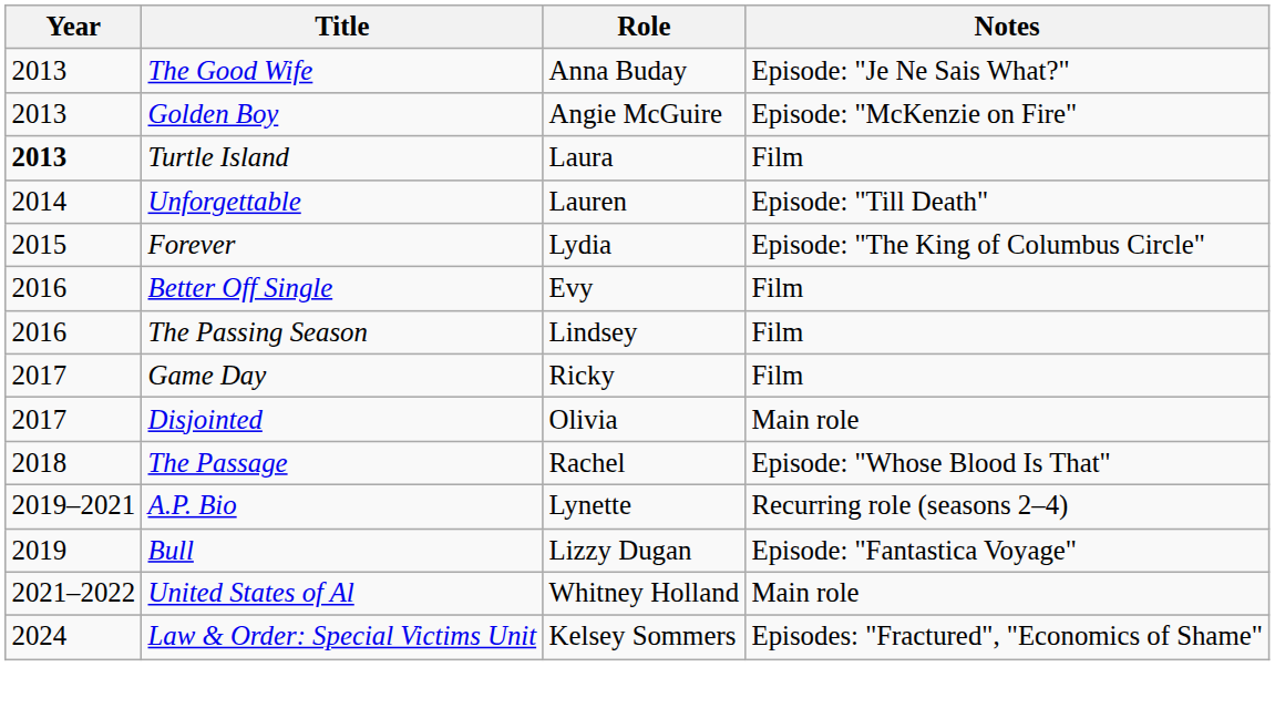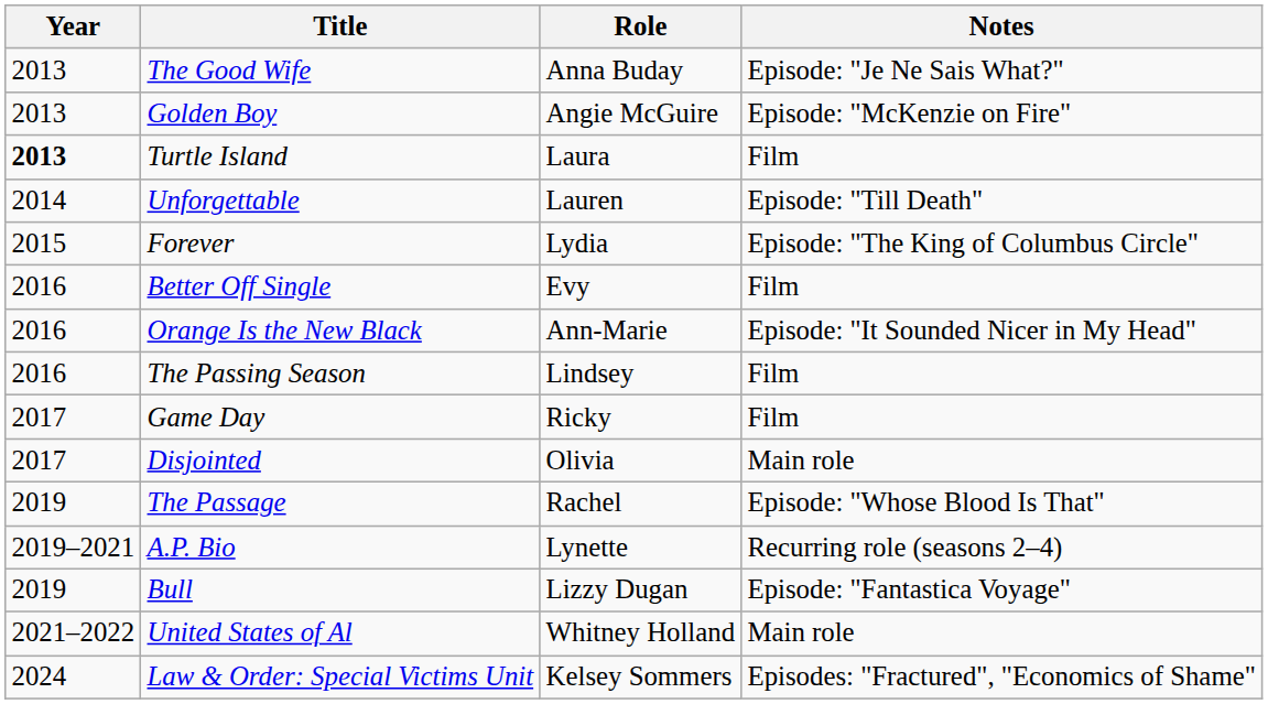 <table class="wikitable sortable">
 <tr>
 <th>Year</th>
 <th>Title</th>
 <th>Role</th>
 <th class="unsortable">Notes</th>
 </tr>
 <tr>
 <td>2013</td>
 <td><em><a href='#'>The Good Wife</a></em></td>
 <td>Anna Buday</td>
 <td>Episode: "Je Ne Sais What?"</td>
 </tr>
 <tr>
 <td>2013</td>
 <td><em><a href='#'>Golden Boy</a></em></td>
 <td>Angie McGuire</td>
 <td>Episode: "McKenzie on Fire"</td>
 </tr>
 <tr>
 <td><strong>2013</strong></td>
 <td><em>Turtle Island</em></td>
 <td>Laura</td>
 <td>Film</td>
 </tr>
 <tr>
 <td>2014</td>
 <td><em><a href='#'>Unforgettable</a></em></td>
 <td>Lauren</td>
 <td>Episode: "Till Death"</td>
 </tr>
 <tr>
 <td>2015</td>
 <td><em>Forever</em></td>
 <td>Lydia</td>
 <td>Episode: "The King of Columbus Circle"</td>
 </tr>
 <tr>
 <td>2016</td>
 <td><em><a href='#'>Better Off Single</a></em></td>
 <td>Evy</td>
 <td>Film</td>
 </tr>
 <tr>
 <td>2016</td>
+<td><em><a href='#'>Orange Is the New Black</a></em></td>
+<td>Ann-Marie</td>
+<td>Episode: "It Sounded Nicer in My Head"</td>
+</tr>
+<tr>
+<td>2016</td>
 <td><em>The Passing Season</em></td>
 <td>Lindsey</td>
 <td>Film</td>
 </tr>
 <tr>
 <td>2017</td>
 <td><em>Game Day</em></td>
 <td>Ricky</td>
 <td>Film</td>
 </tr>
 <tr>
 <td>2017</td>
 <td><em><a href='#'>Disjointed</a></em></td>
 <td>Olivia</td>
 <td>Main role</td>
 </tr>
 <tr>
-<td>2018</td>
+<td>2019</td>
 <td><em><a href='#'>The Passage</a></em></td>
 <td>Rachel</td>
 <td>Episode: "Whose Blood Is That"</td>
 </tr>
 <tr>
 <td>2019–2021</td>
 <td><em><a href='#'>A.P. Bio</a></em></td>
 <td>Lynette</td>
 <td>Recurring role (seasons 2–4)</td>
 </tr>
 <tr>
 <td>2019</td>
 <td><em><a href='#'>Bull</a></em></td>
 <td>Lizzy Dugan</td>
 <td>Episode: "Fantastica Voyage"</td>
 </tr>
 <tr>
 <td>2021–2022</td>
 <td><em><a href='#'>United States of Al</a></em></td>
 <td>Whitney Holland</td>
 <td>Main role</td>
 </tr>
 <tr>
 <td>2024</td>
 <td><em><a href='#'>Law & Order: Special Victims Unit</a></em></td>
 <td>Kelsey Sommers</td>
 <td>Episodes: "Fractured", "Economics of Shame"</td>
 </tr>
 </table>
